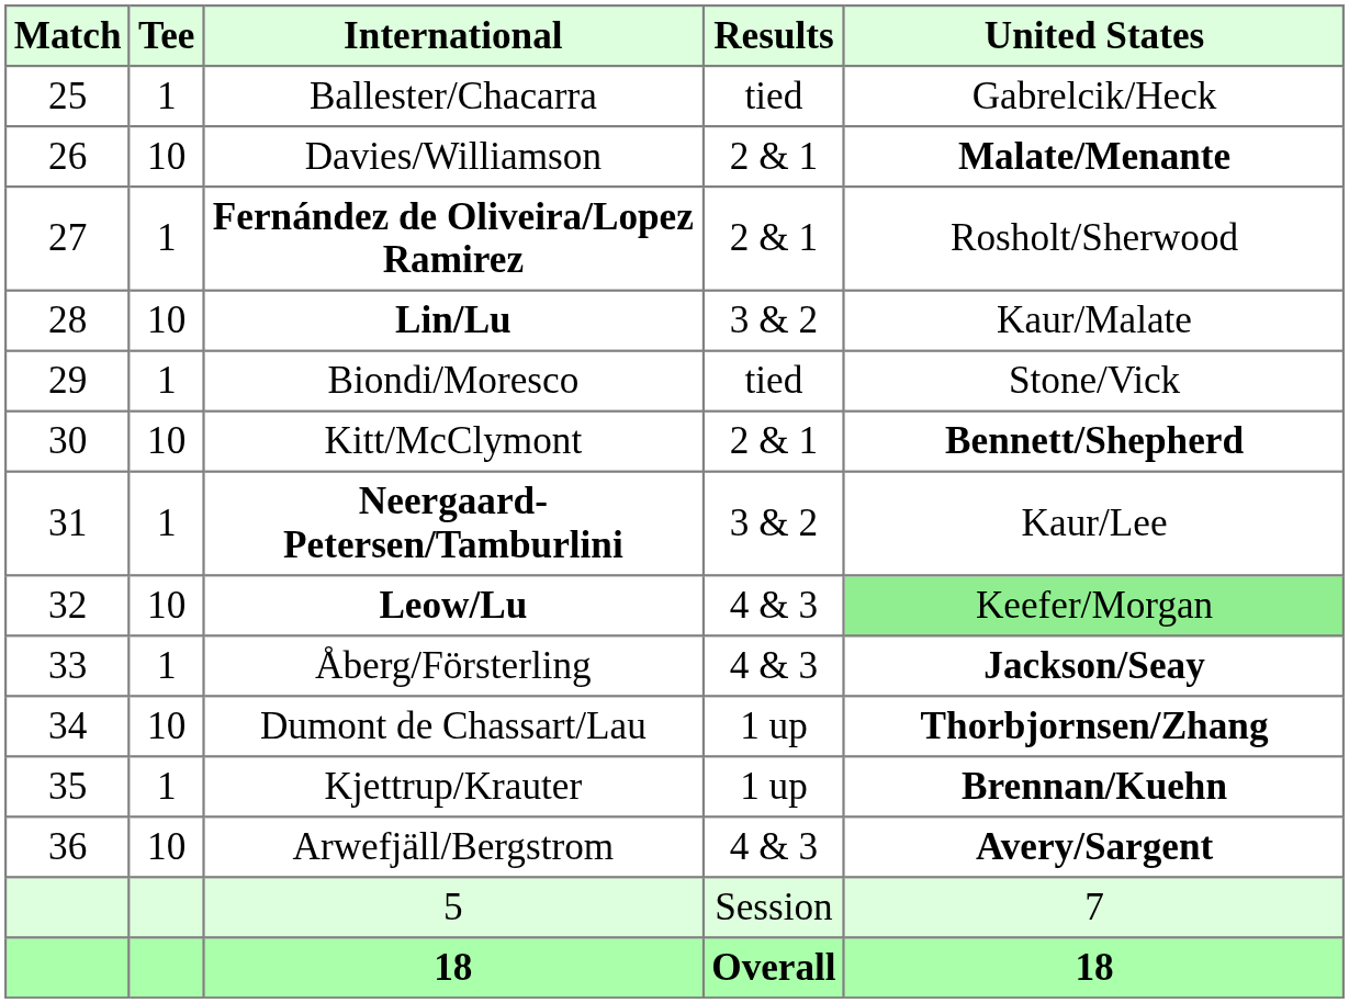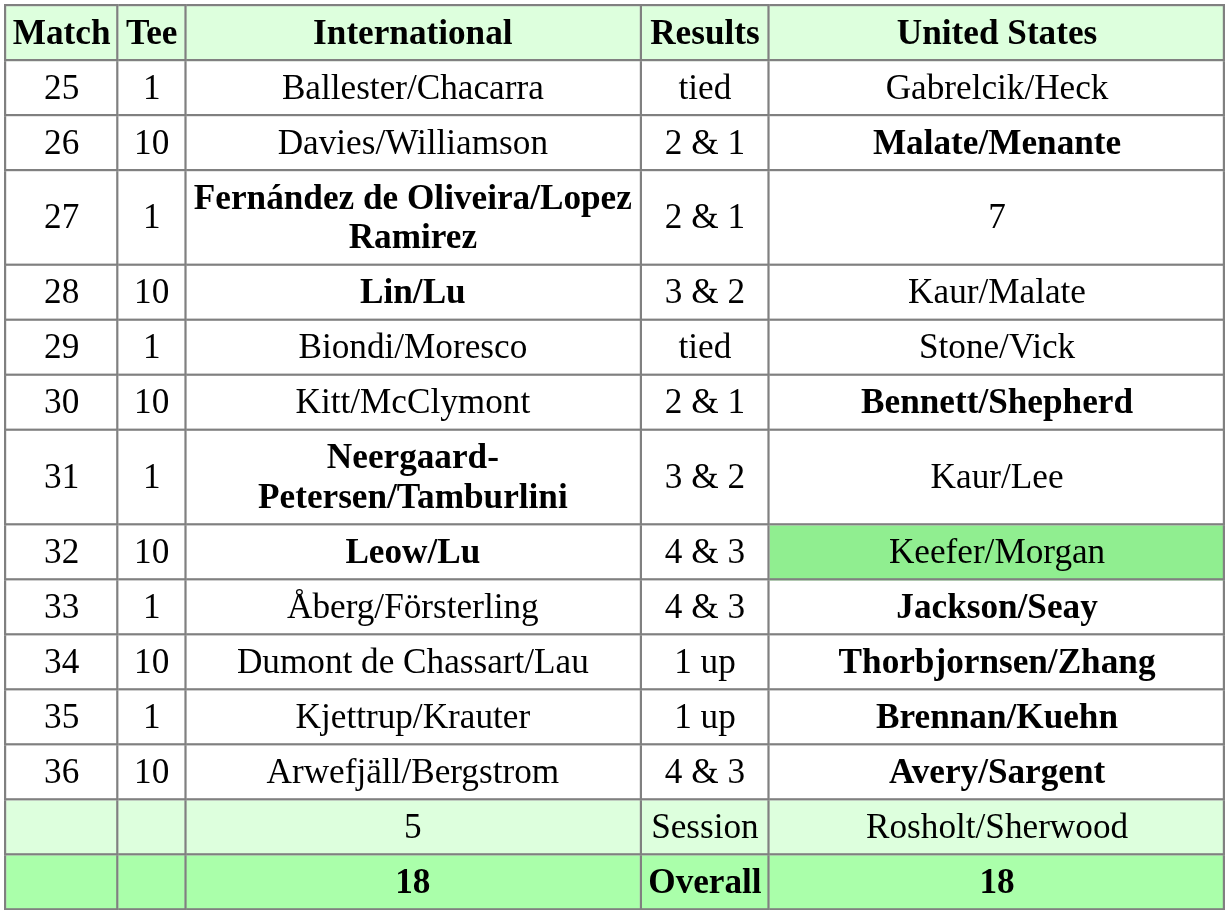 <table border="1" cellpadding="3" style="border-collapse:collapse; text-align:center;">
 <tr style="background:#ddffdd;">
 <th>Match</th>
 <th>Tee</th>
 <th width="200">International</th>
 <th>Results</th>
 <th width="200">United States</th>
 </tr>
 <tr>
 <td>25</td>
 <td>1</td>
 <td>Ballester/Chacarra</td>
 <td>tied</td>
 <td>Gabrelcik/Heck</td>
 </tr>
 <tr>
 <td>26</td>
 <td>10</td>
 <td>Davies/Williamson</td>
 <td>2 & 1</td>
 <td><strong>Malate/Menante</strong></td>
 </tr>
 <tr>
 <td>27</td>
 <td>1</td>
 <td><strong>Fernández de Oliveira/Lopez Ramirez</strong></td>
 <td>2 & 1</td>
-<td>Rosholt/Sherwood</td>
+<td>7</td>
 </tr>
 <tr>
 <td>28</td>
 <td>10</td>
 <td><strong>Lin/Lu</strong></td>
 <td>3 & 2</td>
 <td>Kaur/Malate</td>
 </tr>
 <tr>
 <td>29</td>
 <td>1</td>
 <td>Biondi/Moresco</td>
 <td>tied</td>
 <td>Stone/Vick</td>
 </tr>
 <tr>
 <td>30</td>
 <td>10</td>
 <td>Kitt/McClymont</td>
 <td>2 & 1</td>
 <td><strong>Bennett/Shepherd</strong></td>
 </tr>
 <tr>
 <td>31</td>
 <td>1</td>
 <td><strong>Neergaard-Petersen/Tamburlini</strong></td>
 <td>3 & 2</td>
 <td>Kaur/Lee</td>
 </tr>
 <tr>
 <td>32</td>
 <td>10</td>
 <td><strong>Leow/Lu</strong></td>
 <td>4 & 3</td>
 <td style="background: lightgreen;">Keefer/Morgan</td>
 </tr>
 <tr>
 <td>33</td>
 <td>1</td>
 <td>Åberg/Försterling</td>
 <td>4 & 3</td>
 <td><strong>Jackson/Seay</strong></td>
 </tr>
 <tr>
 <td>34</td>
 <td>10</td>
 <td>Dumont de Chassart/Lau</td>
 <td>1 up</td>
 <td><strong>Thorbjornsen/Zhang</strong></td>
 </tr>
 <tr>
 <td>35</td>
 <td>1</td>
 <td>Kjettrup/Krauter</td>
 <td>1 up</td>
 <td><strong>Brennan/Kuehn</strong></td>
 </tr>
 <tr>
 <td>36</td>
 <td>10</td>
 <td>Arwefjäll/Bergstrom</td>
 <td>4 & 3</td>
 <td><strong>Avery/Sargent</strong></td>
 </tr>
 <tr style="background:#ddffdd;">
 <td></td>
 <td></td>
 <td>5</td>
 <td>Session</td>
-<td>7</td>
+<td>Rosholt/Sherwood</td>
 </tr>
 <tr style="background:#aaffaa;">
 <th></th>
 <th></th>
 <th>18</th>
 <th>Overall</th>
 <th>18</th>
 </tr>
 </table>
